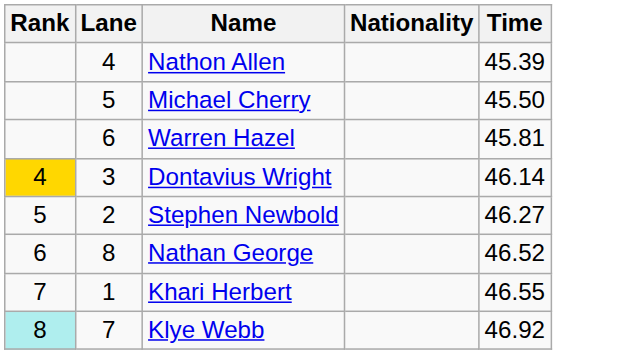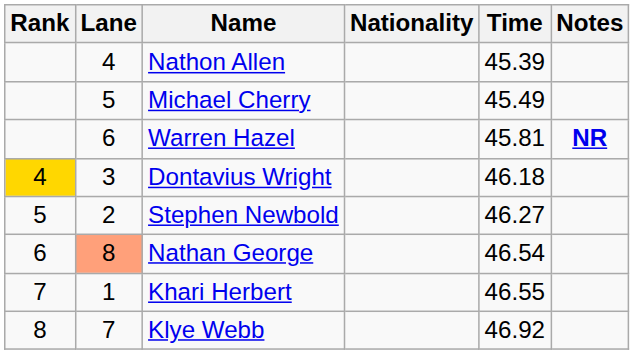 <table class="wikitable sortable" style="text-align:center">
 <tr>
 <th>Rank</th>
 <th>Lane</th>
 <th>Name</th>
 <th>Nationality</th>
 <th>Time</th>
+<th>Notes</th>
 </tr>
 <tr>
 <td></td>
 <td>4</td>
 <td align=left><a href='#'>Nathon Allen</a></td>
 <td align=left></td>
 <td>45.39</td>
+<td></td>
 </tr>
 <tr>
 <td></td>
 <td>5</td>
 <td align=left><a href='#'>Michael Cherry</a></td>
 <td align=left></td>
-<td>45.50</td>
+<td>45.49</td>
+<td></td>
 </tr>
 <tr>
 <td></td>
 <td>6</td>
 <td align=left><a href='#'>Warren Hazel</a></td>
 <td align=left></td>
 <td>45.81</td>
+<td><strong><a href='#'>NR</a></strong></td>
 </tr>
 <tr>
 <td style="background: gold;">4</td>
 <td>3</td>
 <td align=left><a href='#'>Dontavius Wright</a></td>
 <td align=left></td>
-<td>46.14</td>
+<td>46.18</td>
+<td></td>
 </tr>
 <tr>
 <td>5</td>
 <td>2</td>
 <td align=left><a href='#'>Stephen Newbold</a></td>
 <td align=left></td>
 <td>46.27</td>
+<td></td>
 </tr>
 <tr>
 <td>6</td>
-<td>8</td>
+<td style="background: lightsalmon;">8</td>
 <td align=left><a href='#'>Nathan George</a></td>
 <td align=left></td>
-<td>46.52</td>
+<td>46.54</td>
+<td></td>
 </tr>
 <tr>
 <td>7</td>
 <td>1</td>
 <td align=left><a href='#'>Khari Herbert</a></td>
 <td align=left></td>
 <td>46.55</td>
+<td></td>
 </tr>
 <tr>
-<td style="background: paleturquoise;">8</td>
+<td>8</td>
 <td>7</td>
 <td align=left><a href='#'>Klye Webb</a></td>
 <td align=left></td>
 <td>46.92</td>
+<td></td>
 </tr>
 </table>
